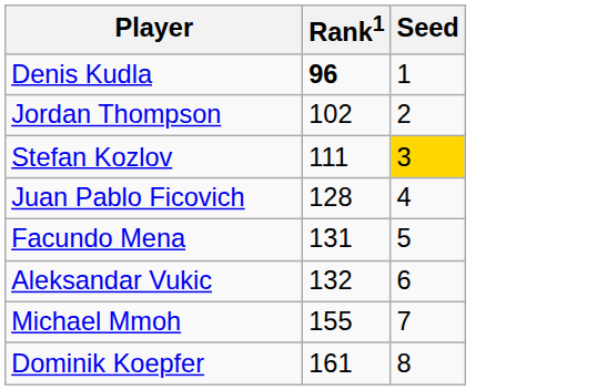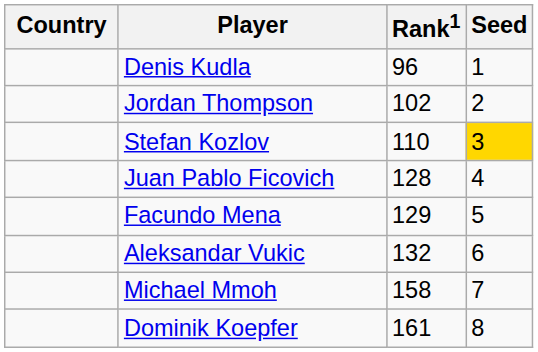 <table class="sortable wikitable">
 <tr>
+<th width="70">Country</th>
 <th width="175">Player</th>
 <th>Rank<sup>1</sup></th>
 <th>Seed</th>
 </tr>
 <tr>
+<td></td>
 <td><a href='#'>Denis Kudla</a></td>
-<td><strong>96</strong></td>
+<td>96</td>
 <td>1</td>
 </tr>
 <tr>
+<td></td>
 <td><a href='#'>Jordan Thompson</a></td>
 <td>102</td>
 <td>2</td>
 </tr>
 <tr>
+<td></td>
 <td><a href='#'>Stefan Kozlov</a></td>
-<td>111</td>
+<td>110</td>
 <td style="background: gold;">3</td>
 </tr>
 <tr>
+<td></td>
 <td><a href='#'>Juan Pablo Ficovich</a></td>
 <td>128</td>
 <td>4</td>
 </tr>
 <tr>
+<td></td>
 <td><a href='#'>Facundo Mena</a></td>
-<td>131</td>
+<td>129</td>
 <td>5</td>
 </tr>
 <tr>
+<td></td>
 <td><a href='#'>Aleksandar Vukic</a></td>
 <td>132</td>
 <td>6</td>
 </tr>
 <tr>
+<td></td>
 <td><a href='#'>Michael Mmoh</a></td>
-<td>155</td>
+<td>158</td>
 <td>7</td>
 </tr>
 <tr>
+<td></td>
 <td><a href='#'>Dominik Koepfer</a></td>
 <td>161</td>
 <td>8</td>
 </tr>
 </table>
